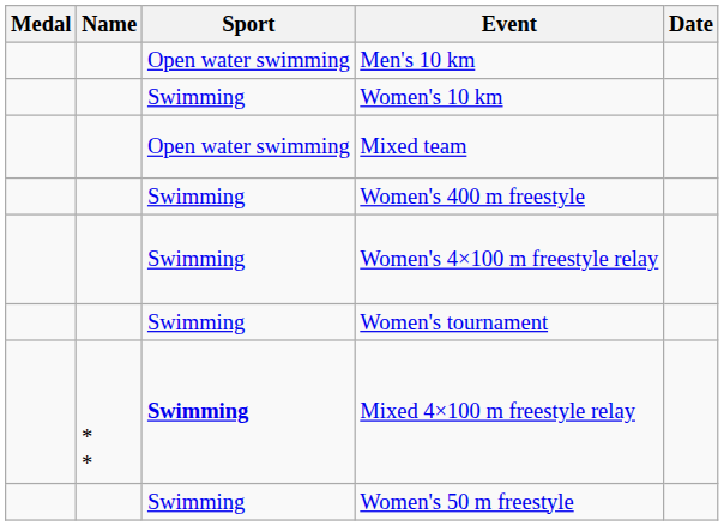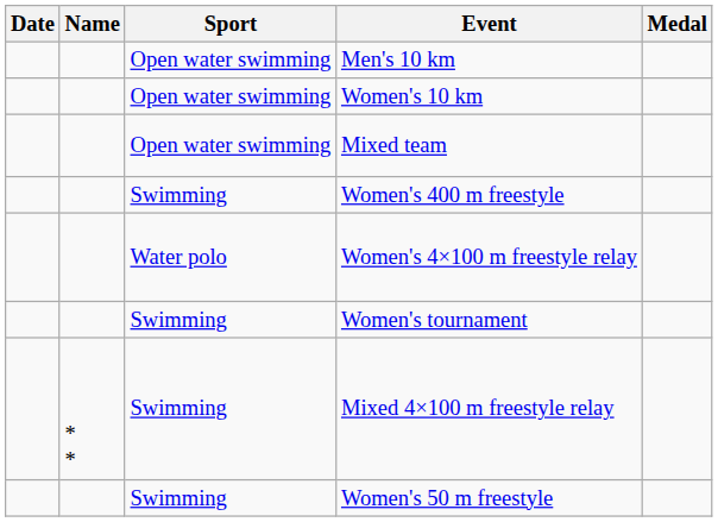 <table class="wikitable sortable" style="font-size:95%">
 <tr>
-<th>Medal</th>
+<th>Date</th>
 <th>Name</th>
 <th>Sport</th>
 <th>Event</th>
-<th>Date</th>
+<th>Medal</th>
 </tr>
 <tr>
 <td></td>
 <td></td>
 <td><a href='#'>Open water swimming</a></td>
 <td><a href='#'>Men's 10 km</a></td>
 <td></td>
 </tr>
 <tr>
 <td></td>
 <td></td>
-<td><a href='#'>Swimming</a></td>
+<td><a href='#'>Open water swimming</a></td>
 <td><a href='#'>Women's 10 km</a></td>
 <td></td>
 </tr>
 <tr>
 <td></td>
 <td><br><br></td>
 <td><a href='#'>Open water swimming</a></td>
 <td><a href='#'>Mixed team</a></td>
 <td></td>
 </tr>
 <tr>
 <td></td>
 <td></td>
 <td><a href='#'>Swimming</a></td>
 <td><a href='#'>Women's 400 m freestyle</a></td>
 <td></td>
 </tr>
 <tr>
 <td></td>
 <td><br><br><br></td>
-<td><a href='#'>Swimming</a></td>
+<td><a href='#'>Water polo</a></td>
 <td><a href='#'>Women's 4×100 m freestyle relay</a></td>
 <td></td>
 </tr>
 <tr>
 <td></td>
 <td></td>
 <td><a href='#'>Swimming</a></td>
 <td><a href='#'>Women's tournament</a></td>
 <td></td>
 </tr>
 <tr>
 <td></td>
 <td><br><br><br>*<br>*<br></td>
-<td><strong><a href='#'>Swimming</a></strong></td>
+<td><a href='#'>Swimming</a></td>
 <td><a href='#'>Mixed 4×100 m freestyle relay</a></td>
 <td></td>
 </tr>
 <tr>
 <td></td>
 <td></td>
 <td><a href='#'>Swimming</a></td>
 <td><a href='#'>Women's 50 m freestyle</a></td>
 <td></td>
 </tr>
 </table>
